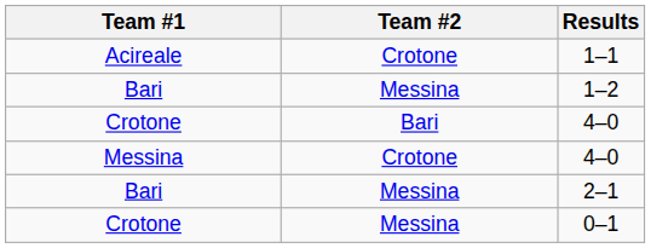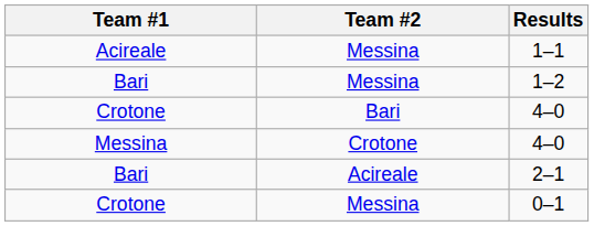 <table class="wikitable" style="text-align:center">
 <tr>
 <th width=200>Team #1</th>
 <th width=200>Team #2</th>
 <th width=50>Results</th>
 </tr>
 <tr>
 <td><a href='#'>Acireale</a></td>
-<td><a href='#'>Crotone</a></td>
+<td><a href='#'>Messina</a></td>
 <td>1–1</td>
 </tr>
 <tr>
 <td><a href='#'>Bari</a></td>
 <td><a href='#'>Messina</a></td>
 <td>1–2</td>
 </tr>
 <tr>
 <td><a href='#'>Crotone</a></td>
 <td><a href='#'>Bari</a></td>
 <td>4–0</td>
 </tr>
 <tr>
 <td><a href='#'>Messina</a></td>
 <td><a href='#'>Crotone</a></td>
 <td>4–0</td>
 </tr>
 <tr>
 <td><a href='#'>Bari</a></td>
-<td><a href='#'>Messina</a></td>
+<td><a href='#'>Acireale</a></td>
 <td>2–1</td>
 </tr>
 <tr>
 <td><a href='#'>Crotone</a></td>
 <td><a href='#'>Messina</a></td>
 <td>0–1</td>
 </tr>
 </table>
